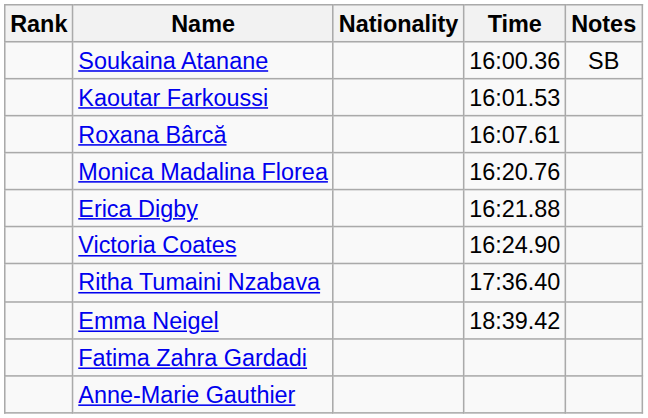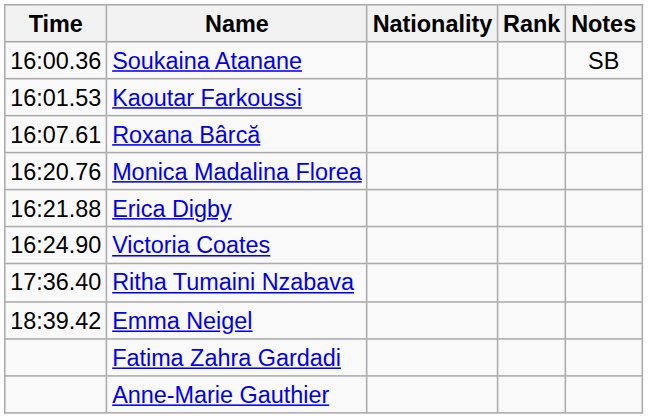 <table class="wikitable sortable" style="text-align:center;font-size:95%">
 <tr>
-<th>Rank</th>
+<th>Time</th>
 <th>Name</th>
 <th>Nationality</th>
-<th>Time</th>
+<th>Rank</th>
 <th>Notes</th>
 </tr>
 <tr>
-<td></td>
+<td>16:00.36</td>
 <td align=left><a href='#'>Soukaina Atanane</a></td>
 <td align=left></td>
-<td>16:00.36</td>
+<td></td>
 <td>SB</td>
 </tr>
 <tr>
-<td></td>
+<td>16:01.53</td>
 <td align=left><a href='#'>Kaoutar Farkoussi</a></td>
 <td align=left></td>
-<td>16:01.53</td>
+<td></td>
 <td></td>
 </tr>
 <tr>
-<td></td>
+<td>16:07.61</td>
 <td align=left><a href='#'>Roxana Bârcă</a></td>
 <td align=left></td>
-<td>16:07.61</td>
+<td></td>
 <td></td>
 </tr>
 <tr>
-<td></td>
+<td>16:20.76</td>
 <td align=left><a href='#'>Monica Madalina Florea</a></td>
 <td align=left></td>
-<td>16:20.76</td>
+<td></td>
 <td></td>
 </tr>
 <tr>
-<td></td>
+<td>16:21.88</td>
 <td align=left><a href='#'>Erica Digby</a></td>
 <td align=left></td>
-<td>16:21.88</td>
+<td></td>
 <td></td>
 </tr>
 <tr>
-<td></td>
+<td>16:24.90</td>
 <td align=left><a href='#'>Victoria Coates</a></td>
 <td align=left></td>
-<td>16:24.90</td>
+<td></td>
 <td></td>
 </tr>
 <tr>
-<td></td>
+<td>17:36.40</td>
 <td align=left><a href='#'>Ritha Tumaini Nzabava</a></td>
 <td align=left></td>
-<td>17:36.40</td>
+<td></td>
 <td></td>
 </tr>
 <tr>
-<td></td>
+<td>18:39.42</td>
 <td align=left><a href='#'>Emma Neigel</a></td>
 <td align=left></td>
-<td>18:39.42</td>
+<td></td>
 <td></td>
 </tr>
 <tr>
 <td></td>
 <td align=left><a href='#'>Fatima Zahra Gardadi</a></td>
 <td align=left></td>
 <td></td>
 <td></td>
 </tr>
 <tr>
 <td></td>
 <td align=left><a href='#'>Anne-Marie Gauthier</a></td>
 <td align=left></td>
 <td></td>
 <td></td>
 </tr>
 </table>
